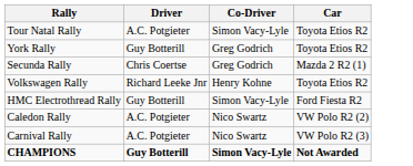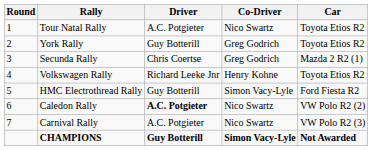 <table class="wikitable">
 <tr>
+<th>Round</th>
 <th>Rally</th>
 <th>Driver</th>
 <th>Co-Driver</th>
 <th>Car</th>
 </tr>
 <tr>
+<td>1</td>
 <td>Tour Natal Rally</td>
 <td>A.C. Potgieter</td>
-<td>Simon Vacy-Lyle</td>
+<td>Nico Swartz</td>
 <td>Toyota Etios R2</td>
 </tr>
 <tr>
+<td>2</td>
 <td>York Rally</td>
 <td>Guy Botterill</td>
 <td>Greg Godrich</td>
 <td>Toyota Etios R2</td>
 </tr>
 <tr>
+<td>3</td>
 <td>Secunda Rally</td>
 <td>Chris Coertse</td>
 <td>Greg Godrich</td>
 <td>Mazda 2 R2 (1)</td>
 </tr>
 <tr>
+<td>4</td>
 <td>Volkswagen Rally</td>
 <td>Richard Leeke Jnr</td>
 <td>Henry Kohne</td>
 <td>Toyota Etios R2</td>
 </tr>
 <tr>
+<td>5</td>
 <td>HMC Electrothread Rally</td>
 <td>Guy Botterill</td>
 <td>Simon Vacy-Lyle</td>
 <td>Ford Fiesta R2</td>
 </tr>
 <tr>
+<td>6</td>
 <td>Caledon Rally</td>
-<td>A.C. Potgieter</td>
+<td><strong>A.C. Potgieter</strong></td>
 <td>Nico Swartz</td>
 <td>VW Polo R2 (2)</td>
 </tr>
 <tr>
+<td>7</td>
 <td>Carnival Rally</td>
 <td>A.C. Potgieter</td>
 <td>Nico Swartz</td>
 <td>VW Polo R2 (3)</td>
 </tr>
 <tr>
+<td></td>
 <td><strong>CHAMPIONS</strong></td>
 <td><strong>Guy Botterill</strong></td>
 <td><strong>Simon Vacy-Lyle</strong></td>
 <td><strong>Not Awarded</strong></td>
 </tr>
 </table>
